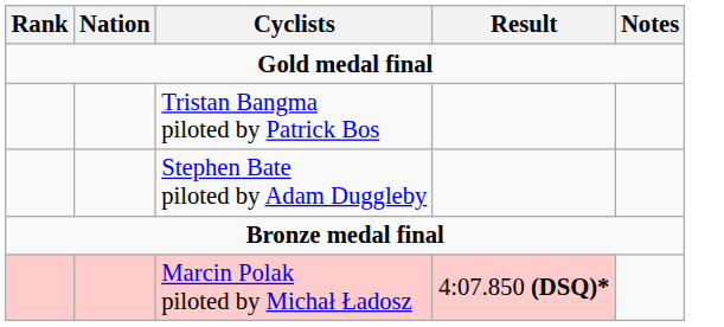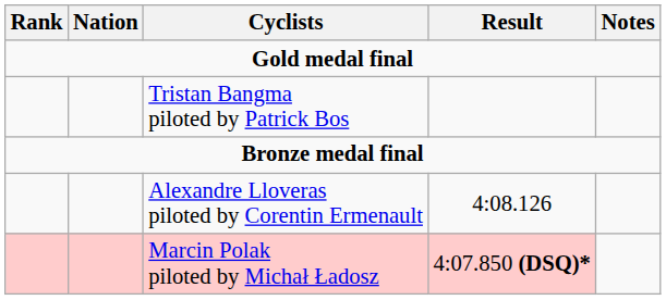 <table class="wikitable sortable" style="text-align:center;">
 <tr>
 <th>Rank</th>
 <th>Nation</th>
 <th class="unsortable">Cyclists</th>
 <th>Result</th>
 <th class="unsortable">Notes</th>
 </tr>
 <tr>
 <td colspan=5><strong>Gold medal final</strong></td>
 </tr>
 <tr>
 <td></td>
 <td align=left></td>
 <td align=left><a href='#'>Tristan Bangma</a><br>piloted by <a href='#'>Patrick Bos</a></td>
 <td></td>
 <td></td>
 </tr>
 <tr>
+<td colspan=5><strong>Bronze medal final</strong></td>
+</tr>
+<tr>
 <td></td>
 <td align=left></td>
-<td align=left><a href='#'>Stephen Bate</a><br>piloted by <a href='#'>Adam Duggleby</a></td>
+<td align=left><a href='#'>Alexandre Lloveras</a><br>piloted by <a href='#'>Corentin Ermenault</a></td>
+<td>4:08.126</td>
 <td></td>
-<td></td>
-</tr>
-<tr>
-<td colspan=5><strong>Bronze medal final</strong></td>
 </tr>
 <tr bgcolor="ffcccc">
 <td></td>
 <td align=left></td>
 <td align=left><a href='#'>Marcin Polak</a><br>piloted by <a href='#'>Michał Ładosz</a></td>
 <td>4:07.850 <strong>(DSQ)*</strong></td>
 </tr>
 </table>
